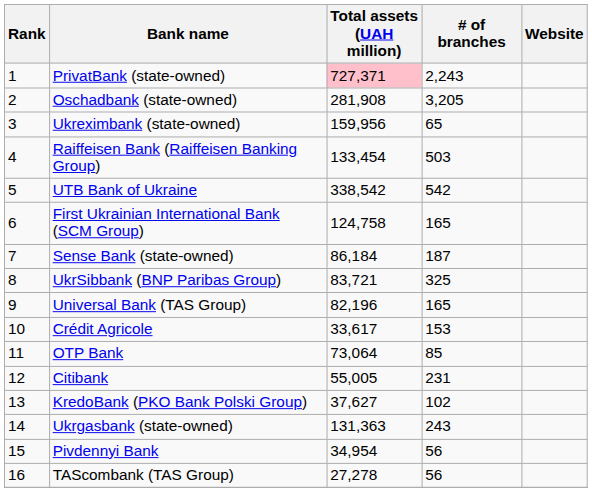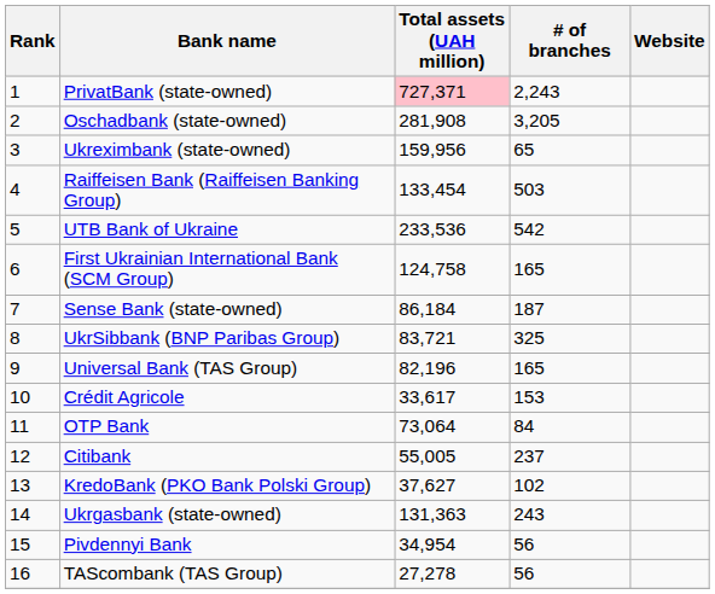 <table class="wikitable sortable">
 <tr style="background: #ececec;">
 <th data-sort-type="number">Rank</th>
 <th>Bank name</th>
 <th>Total assets<br>(<a href='#'>UAH</a> million)</th>
 <th># of branches</th>
 <th>Website</th>
 </tr>
 <tr>
 <td>1</td>
 <td><a href='#'>PrivatBank</a> (state-owned)</td>
 <td style="background: pink;">727,371</td>
 <td>2,243</td>
 <td></td>
 </tr>
 <tr>
 <td>2</td>
 <td><a href='#'>Oschadbank</a> (state-owned)</td>
 <td>281,908</td>
 <td>3,205</td>
 <td></td>
 </tr>
 <tr>
 <td>3</td>
 <td><a href='#'>Ukreximbank</a> (state-owned)</td>
 <td>159,956</td>
 <td>65</td>
 <td></td>
 </tr>
 <tr>
 <td>4</td>
 <td><a href='#'>Raiffeisen Bank</a> (<a href='#'>Raiffeisen Banking Group</a>)</td>
 <td>133,454</td>
 <td>503</td>
 <td></td>
 </tr>
 <tr>
 <td>5</td>
 <td><a href='#'>UTB Bank of Ukraine</a></td>
-<td>338,542</td>
+<td>233,536</td>
 <td>542</td>
 <td></td>
 </tr>
 <tr>
 <td>6</td>
 <td><a href='#'>First Ukrainian International Bank</a> (<a href='#'>SCM Group</a>)</td>
 <td>124,758</td>
 <td>165</td>
 <td></td>
 </tr>
 <tr>
 <td>7</td>
 <td><a href='#'>Sense Bank</a> (state-owned)</td>
 <td>86,184</td>
 <td>187</td>
 <td></td>
 </tr>
 <tr>
 <td>8</td>
 <td><a href='#'>UkrSibbank</a> (<a href='#'>BNP Paribas Group</a>)</td>
 <td>83,721</td>
 <td>325</td>
 <td></td>
 </tr>
 <tr>
 <td>9</td>
 <td><a href='#'>Universal Bank</a> (TAS Group)</td>
 <td>82,196</td>
 <td>165</td>
 <td></td>
 </tr>
 <tr>
 <td>10</td>
 <td><a href='#'>Crédit Agricole</a></td>
 <td>33,617</td>
 <td>153</td>
 <td></td>
 </tr>
 <tr>
 <td>11</td>
 <td><a href='#'>OTP Bank</a></td>
 <td>73,064</td>
-<td>85</td>
+<td>84</td>
 <td></td>
 </tr>
 <tr>
 <td>12</td>
 <td><a href='#'>Citibank</a></td>
 <td>55,005</td>
-<td>231</td>
+<td>237</td>
 <td></td>
 </tr>
 <tr>
 <td>13</td>
 <td><a href='#'>KredoBank</a> (<a href='#'>PKO Bank Polski Group</a>)</td>
 <td>37,627</td>
 <td>102</td>
 <td></td>
 </tr>
 <tr>
 <td>14</td>
 <td><a href='#'>Ukrgasbank</a> (state-owned)</td>
 <td>131,363</td>
 <td>243</td>
 <td></td>
 </tr>
 <tr>
 <td>15</td>
 <td><a href='#'>Pivdennyi Bank</a></td>
 <td>34,954</td>
 <td>56</td>
 <td></td>
 </tr>
 <tr>
 <td>16</td>
 <td>TAScombank (TAS Group)</td>
 <td>27,278</td>
 <td>56</td>
 <td></td>
 </tr>
 <tr>
 </tr>
 </table>
